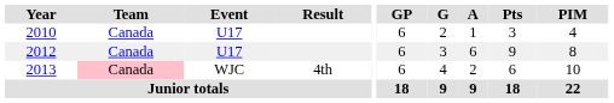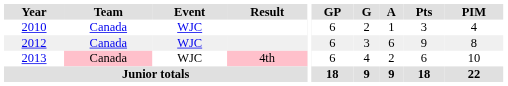 <table border="0" cellpadding="1" cellspacing="0" ID="Table3" style="text-align:center; width:40em">
 <tr ALIGN="center" bgcolor="#e0e0e0">
 <th>Year</th>
 <th>Team</th>
 <th>Event</th>
 <th>Result</th>
 <th rowspan="99" bgcolor="#ffffff"></th>
 <th>GP</th>
 <th>G</th>
 <th>A</th>
 <th>Pts</th>
 <th>PIM</th>
 </tr>
 <tr>
 <td><a href='#'>2010</a></td>
 <td><a href='#'>Canada</a></td>
-<td><a href='#'>U17</a></td>
+<td><a href='#'>WJC</a></td>
 <td></td>
 <td>6</td>
 <td>2</td>
 <td>1</td>
 <td>3</td>
 <td>4</td>
 </tr>
 <tr bgcolor="#f0f0f0">
 <td><a href='#'>2012</a></td>
 <td><a href='#'>Canada</a></td>
-<td><a href='#'>U17</a></td>
+<td><a href='#'>WJC</a></td>
 <td></td>
 <td>6</td>
 <td>3</td>
 <td>6</td>
 <td>9</td>
 <td>8</td>
 </tr>
 <tr>
 <td><a href='#'>2013</a></td>
 <td style="background: pink;">Canada</td>
 <td>WJC</td>
-<td>4th</td>
+<td style="background: pink;">4th</td>
 <td>6</td>
 <td>4</td>
 <td>2</td>
 <td>6</td>
 <td>10</td>
 </tr>
 <tr ALIGN="center" bgcolor="#e0e0e0">
 <th colspan=4>Junior totals</th>
 <th>18</th>
 <th>9</th>
 <th>9</th>
 <th>18</th>
 <th>22</th>
 </tr>
 </table>
